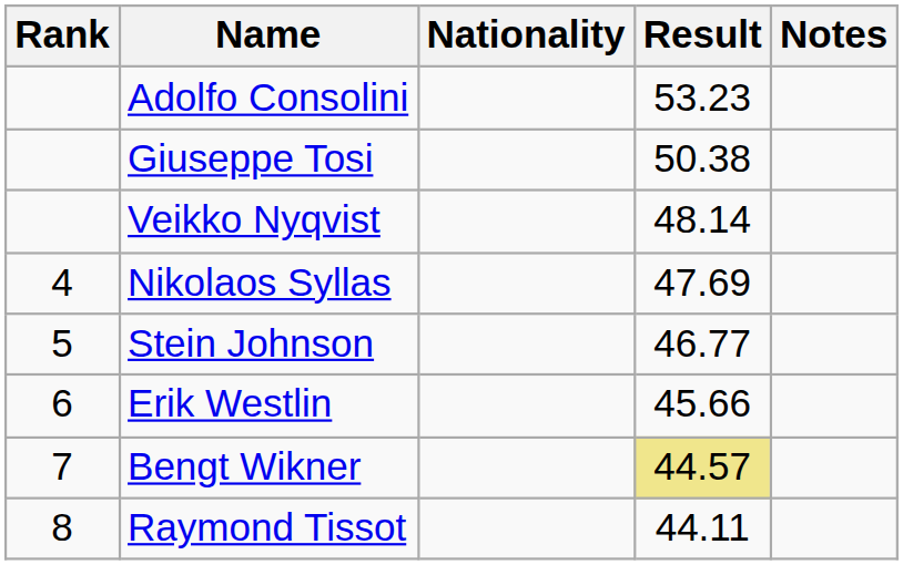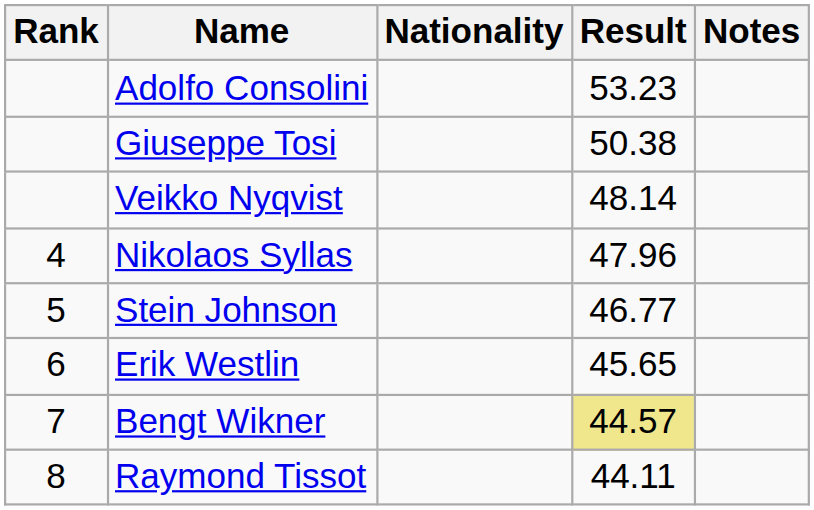 <table class="wikitable sortable" style="text-align:center">
 <tr>
 <th>Rank</th>
 <th>Name</th>
 <th>Nationality</th>
 <th>Result</th>
 <th>Notes</th>
 </tr>
 <tr>
 <td></td>
 <td align=left><a href='#'>Adolfo Consolini</a></td>
 <td align=left></td>
 <td>53.23</td>
 <td></td>
 </tr>
 <tr>
 <td></td>
 <td align=left><a href='#'>Giuseppe Tosi</a></td>
 <td align=left></td>
 <td>50.38</td>
 <td></td>
 </tr>
 <tr>
 <td></td>
 <td align=left><a href='#'>Veikko Nyqvist</a></td>
 <td align=left></td>
 <td>48.14</td>
 <td></td>
 </tr>
 <tr>
 <td>4</td>
 <td align=left><a href='#'>Nikolaos Syllas</a></td>
 <td align=left></td>
-<td>47.69</td>
+<td>47.96</td>
 <td></td>
 </tr>
 <tr>
 <td>5</td>
 <td align=left><a href='#'>Stein Johnson</a></td>
 <td align=left></td>
 <td>46.77</td>
 <td></td>
 </tr>
 <tr>
 <td>6</td>
 <td align=left><a href='#'>Erik Westlin</a></td>
 <td align=left></td>
-<td>45.66</td>
+<td>45.65</td>
 <td></td>
 </tr>
 <tr>
 <td>7</td>
 <td align=left><a href='#'>Bengt Wikner</a></td>
 <td align=left></td>
 <td style="background: khaki;">44.57</td>
 <td></td>
 </tr>
 <tr>
 <td>8</td>
 <td align=left><a href='#'>Raymond Tissot</a></td>
 <td align=left></td>
 <td>44.11</td>
 <td></td>
 </tr>
 </table>
